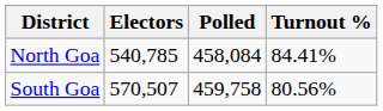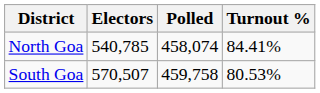 <table class="wikitable">
 <tr>
 <th>District</th>
 <th>Electors</th>
 <th>Polled</th>
 <th>Turnout %</th>
 </tr>
 <tr>
 <td><a href='#'>North Goa</a></td>
 <td>540,785</td>
-<td>458,084</td>
+<td>458,074</td>
 <td>84.41%</td>
 </tr>
 <tr>
 <td><a href='#'>South Goa</a></td>
 <td>570,507</td>
 <td>459,758</td>
-<td>80.56%</td>
+<td>80.53%</td>
 </tr>
 </table>
